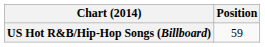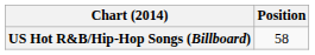 <table class="wikitable plainrowheaders" style="text-align:center;">
 <tr>
 <th scope="col">Chart (2014)</th>
 <th scope="col">Position</th>
 </tr>
 <tr>
 <th scope="row">US Hot R&B/Hip-Hop Songs (<em>Billboard</em>)</th>
-<td>59</td>
+<td>58</td>
 </tr>
 </table>
